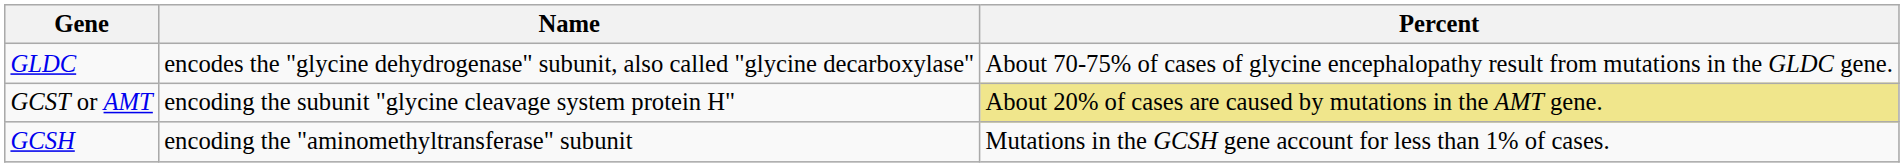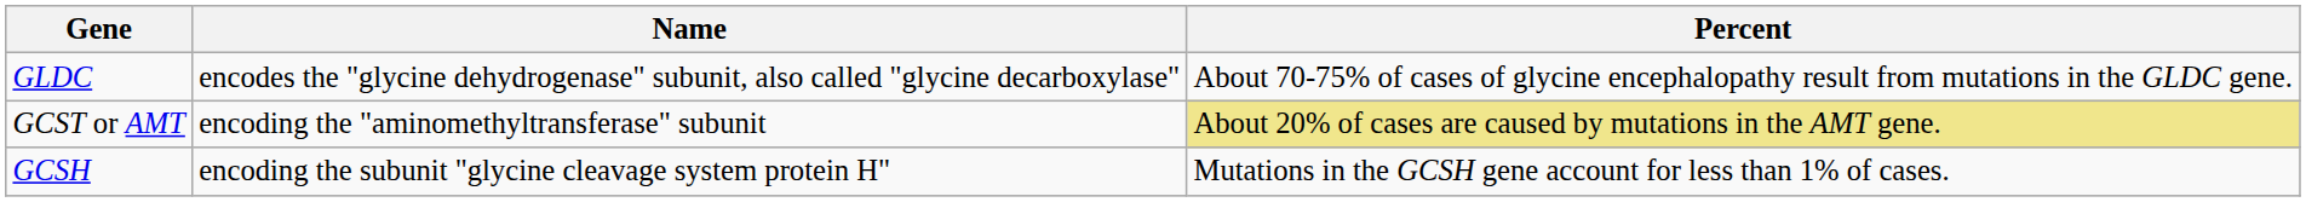 <table class="wikitable">
 <tr>
 <th>Gene</th>
 <th>Name</th>
 <th>Percent</th>
 </tr>
 <tr>
 <td><em><a href='#'>GLDC</a></em></td>
 <td>encodes the "glycine dehydrogenase" subunit, also called "glycine decarboxylase"</td>
 <td>About 70-75% of cases of glycine encephalopathy result from mutations in the <em>GLDC</em> gene.</td>
 </tr>
 <tr>
 <td><em>GCST</em> or <em><a href='#'>AMT</a></em></td>
-<td>encoding the subunit "glycine cleavage system protein H"</td>
+<td>encoding the "aminomethyltransferase" subunit</td>
 <td style="background: khaki;">About 20% of cases are caused by mutations in the <em>AMT</em> gene.</td>
 </tr>
 <tr>
 <td><em><a href='#'>GCSH</a></em></td>
-<td>encoding the "aminomethyltransferase" subunit</td>
+<td>encoding the subunit "glycine cleavage system protein H"</td>
 <td>Mutations in the <em>GCSH</em> gene account for less than 1% of cases.</td>
 </tr>
 </table>
